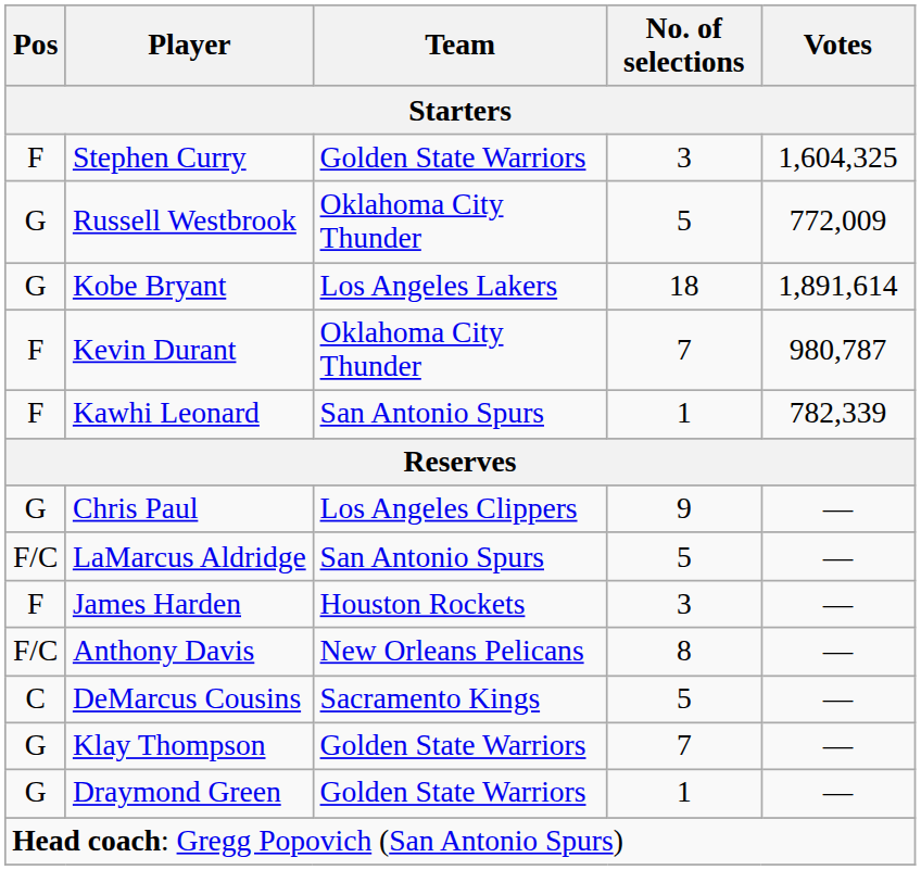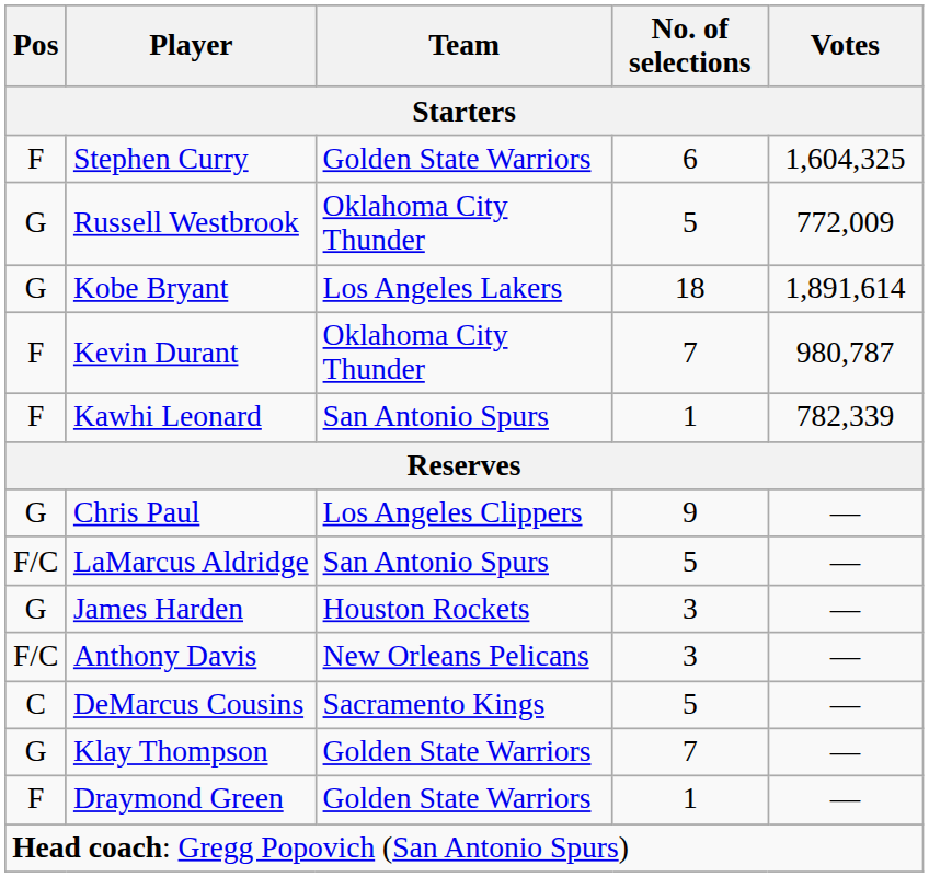 <table class="wikitable" style="text-align:center">
 <tr>
 <th scope="col" width="25px">Pos</th>
 <th scope="col" width="125px">Player</th>
 <th scope="col" width="150px">Team</th>
 <th scope="col" width="75px">No. of selections</th>
 <th scope="col" width="75px">Votes</th>
 </tr>
 <tr>
 <th scope="col" colspan="5">Starters</th>
 </tr>
 <tr>
 <td>F</td>
 <td style="text-align:left"><a href='#'>Stephen Curry</a></td>
 <td style="text-align:left"><a href='#'>Golden State Warriors</a></td>
-<td>3</td>
+<td>6</td>
 <td>1,604,325</td>
 </tr>
 <tr>
 <td>G</td>
 <td style="text-align:left"><a href='#'>Russell Westbrook</a></td>
 <td style="text-align:left"><a href='#'>Oklahoma City Thunder</a></td>
 <td>5</td>
 <td>772,009</td>
 </tr>
 <tr>
 <td>G</td>
 <td style="text-align:left"><a href='#'>Kobe Bryant</a></td>
 <td style="text-align:left"><a href='#'>Los Angeles Lakers</a></td>
 <td>18</td>
 <td>1,891,614</td>
 </tr>
 <tr>
 <td>F</td>
 <td style="text-align:left"><a href='#'>Kevin Durant</a></td>
 <td style="text-align:left"><a href='#'>Oklahoma City Thunder</a></td>
 <td>7</td>
 <td>980,787</td>
 </tr>
 <tr>
 <td>F</td>
 <td style="text-align:left"><a href='#'>Kawhi Leonard</a></td>
 <td style="text-align:left"><a href='#'>San Antonio Spurs</a></td>
 <td>1</td>
 <td>782,339</td>
 </tr>
 <tr>
 <th scope="col" colspan="5">Reserves</th>
 </tr>
 <tr>
 <td>G</td>
 <td style="text-align:left"><a href='#'>Chris Paul</a></td>
 <td style="text-align:left"><a href='#'>Los Angeles Clippers</a></td>
 <td>9</td>
 <td>—</td>
 </tr>
 <tr>
 <td>F/C</td>
 <td style="text-align:left"><a href='#'>LaMarcus Aldridge</a></td>
 <td style="text-align:left"><a href='#'>San Antonio Spurs</a></td>
 <td>5</td>
 <td>—</td>
 </tr>
 <tr>
-<td>F</td>
+<td>G</td>
 <td style="text-align:left"><a href='#'>James Harden</a></td>
 <td style="text-align:left"><a href='#'>Houston Rockets</a></td>
 <td>3</td>
 <td>—</td>
 </tr>
 <tr>
 <td>F/C</td>
 <td style="text-align:left"><a href='#'>Anthony Davis</a></td>
 <td style="text-align:left"><a href='#'>New Orleans Pelicans</a></td>
-<td>8</td>
+<td>3</td>
 <td>—</td>
 </tr>
 <tr>
 <td>C</td>
 <td style="text-align:left"><a href='#'>DeMarcus Cousins</a></td>
 <td style="text-align:left"><a href='#'>Sacramento Kings</a></td>
 <td>5</td>
 <td>—</td>
 </tr>
 <tr>
 <td>G</td>
 <td style="text-align:left"><a href='#'>Klay Thompson</a></td>
 <td style="text-align:left"><a href='#'>Golden State Warriors</a></td>
 <td>7</td>
 <td>—</td>
 </tr>
 <tr>
-<td>G</td>
+<td>F</td>
 <td style="text-align:left"><a href='#'>Draymond Green</a></td>
 <td style="text-align:left"><a href='#'>Golden State Warriors</a></td>
 <td>1</td>
 <td>—</td>
 </tr>
 <tr>
 <td style="text-align:left" colspan="5"><strong>Head coach</strong>: <a href='#'>Gregg Popovich</a> (<a href='#'>San Antonio Spurs</a>)</td>
 </tr>
 </table>
